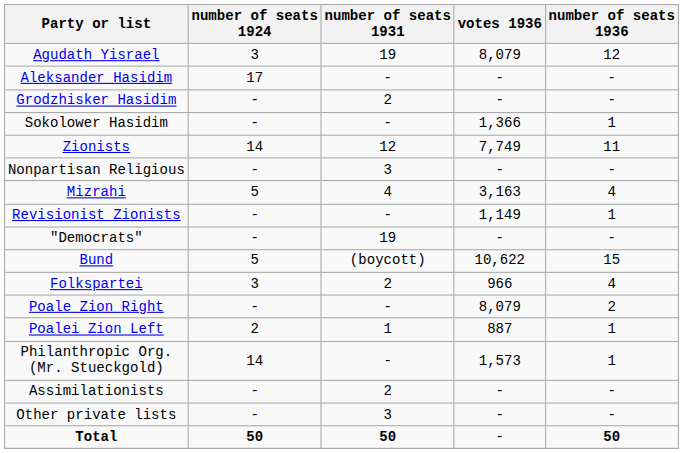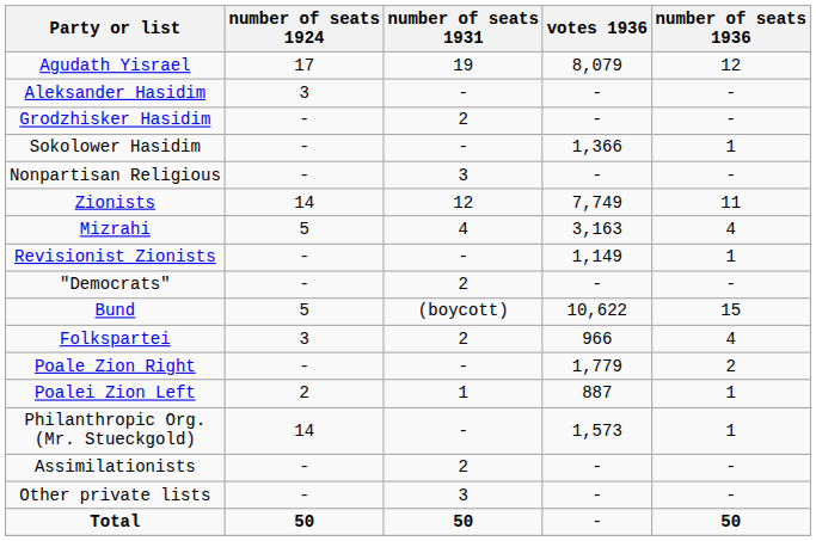 <table class="wikitable" style="text-align:center;">
 <tr>
 <th>Party or list</th>
 <th>number of seats<br>1924</th>
 <th>number of seats<br>1931</th>
 <th>votes 1936</th>
 <th>number of seats<br>1936</th>
 </tr>
 <tr>
 <td><a href='#'>Agudath Yisrael</a></td>
-<td>3</td>
+<td>17</td>
 <td>19</td>
 <td>8,079</td>
 <td>12</td>
 </tr>
 <tr>
 <td><a href='#'>Aleksander Hasidim</a></td>
-<td>17</td>
+<td>3</td>
 <td>-</td>
 <td>-</td>
 <td>-</td>
 </tr>
 <tr>
 <td><a href='#'>Grodzhisker Hasidim</a></td>
 <td>-</td>
 <td>2</td>
 <td>-</td>
 <td>-</td>
 </tr>
 <tr>
 <td>Sokolower Hasidim</td>
 <td>-</td>
 <td>-</td>
 <td>1,366</td>
 <td>1</td>
 </tr>
 <tr>
+<td>Nonpartisan Religious</td>
+<td>-</td>
+<td>3</td>
+<td>-</td>
+<td>-</td>
+</tr>
+<tr>
 <td><a href='#'>Zionists</a></td>
 <td>14</td>
 <td>12</td>
 <td>7,749</td>
 <td>11</td>
-</tr>
-<tr>
-<td>Nonpartisan Religious</td>
-<td>-</td>
-<td>3</td>
-<td>-</td>
-<td>-</td>
 </tr>
 <tr>
 <td><a href='#'>Mizrahi</a></td>
 <td>5</td>
 <td>4</td>
 <td>3,163</td>
 <td>4</td>
 </tr>
 <tr>
 <td><a href='#'>Revisionist Zionists</a></td>
 <td>-</td>
 <td>-</td>
 <td>1,149</td>
 <td>1</td>
 </tr>
 <tr>
 <td>"Democrats"</td>
 <td>-</td>
-<td>19</td>
+<td>2</td>
 <td>-</td>
 <td>-</td>
 </tr>
 <tr>
 <td><a href='#'>Bund</a></td>
 <td>5</td>
 <td>(boycott)</td>
 <td>10,622</td>
 <td>15</td>
 </tr>
 <tr>
 <td><a href='#'>Folkspartei</a></td>
 <td>3</td>
 <td>2</td>
 <td>966</td>
 <td>4</td>
 </tr>
 <tr>
 <td><a href='#'>Poale Zion Right</a></td>
 <td>-</td>
 <td>-</td>
-<td>8,079</td>
+<td>1,779</td>
 <td>2</td>
 </tr>
 <tr>
 <td><a href='#'>Poalei Zion Left</a></td>
 <td>2</td>
 <td>1</td>
 <td>887</td>
 <td>1</td>
 </tr>
 <tr>
 <td>Philanthropic Org.<br>(Mr. Stueckgold)</td>
 <td>14</td>
 <td>-</td>
 <td>1,573</td>
 <td>1</td>
 </tr>
 <tr>
 <td>Assimilationists</td>
 <td>-</td>
 <td>2</td>
 <td>-</td>
 <td>-</td>
 </tr>
 <tr>
 <td>Other private lists</td>
 <td>-</td>
 <td>3</td>
 <td>-</td>
 <td>-</td>
 </tr>
 <tr>
 <td><strong>Total</strong></td>
 <td><strong>50</strong></td>
 <td><strong>50</strong></td>
 <td>-</td>
 <td><strong>50</strong></td>
 </tr>
 <tr>
 </tr>
 </table>
